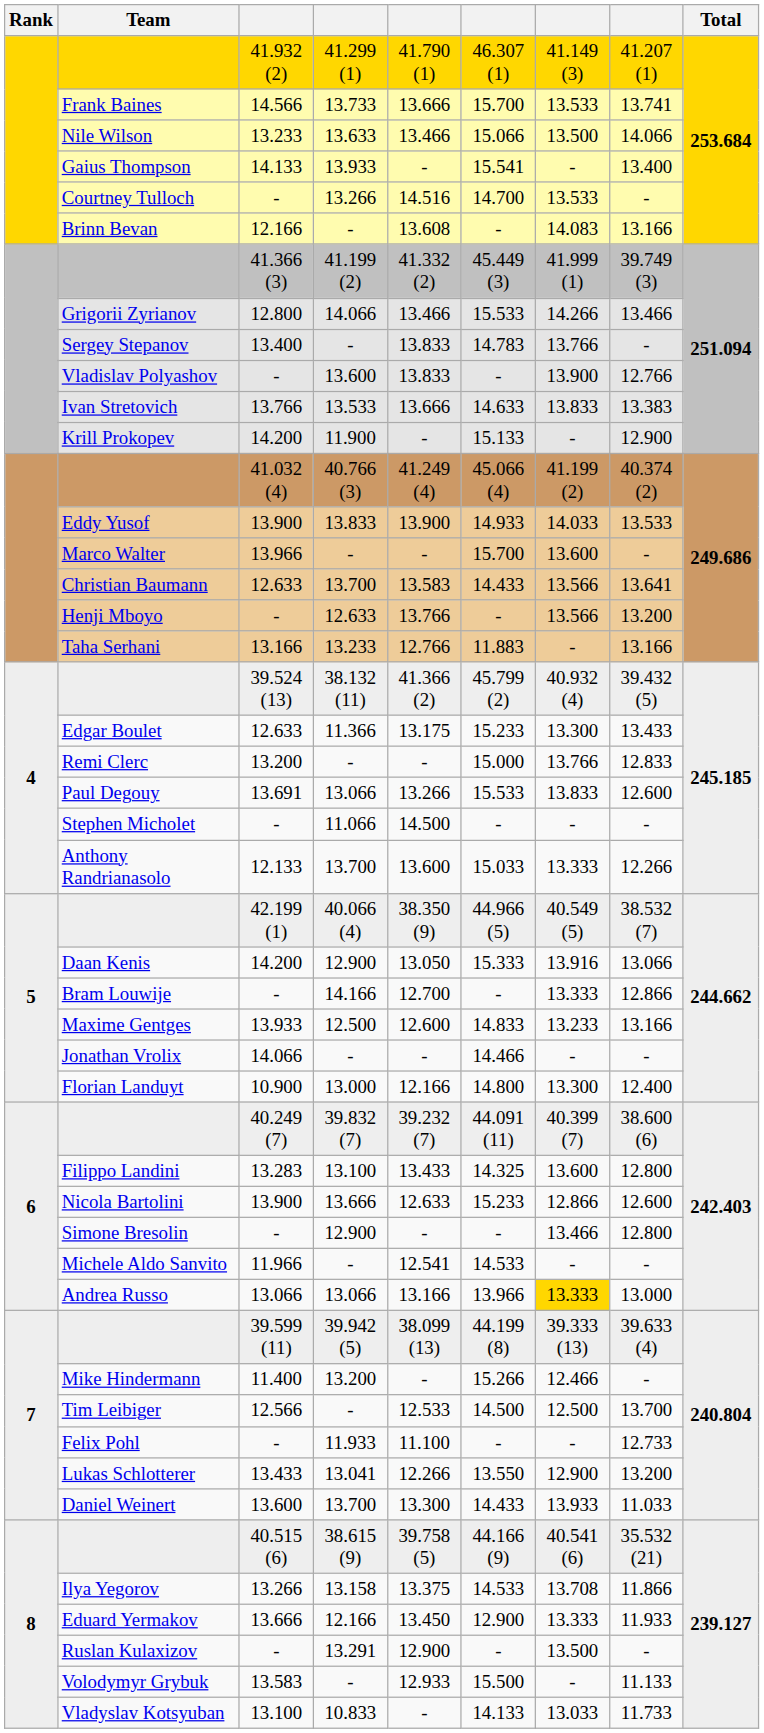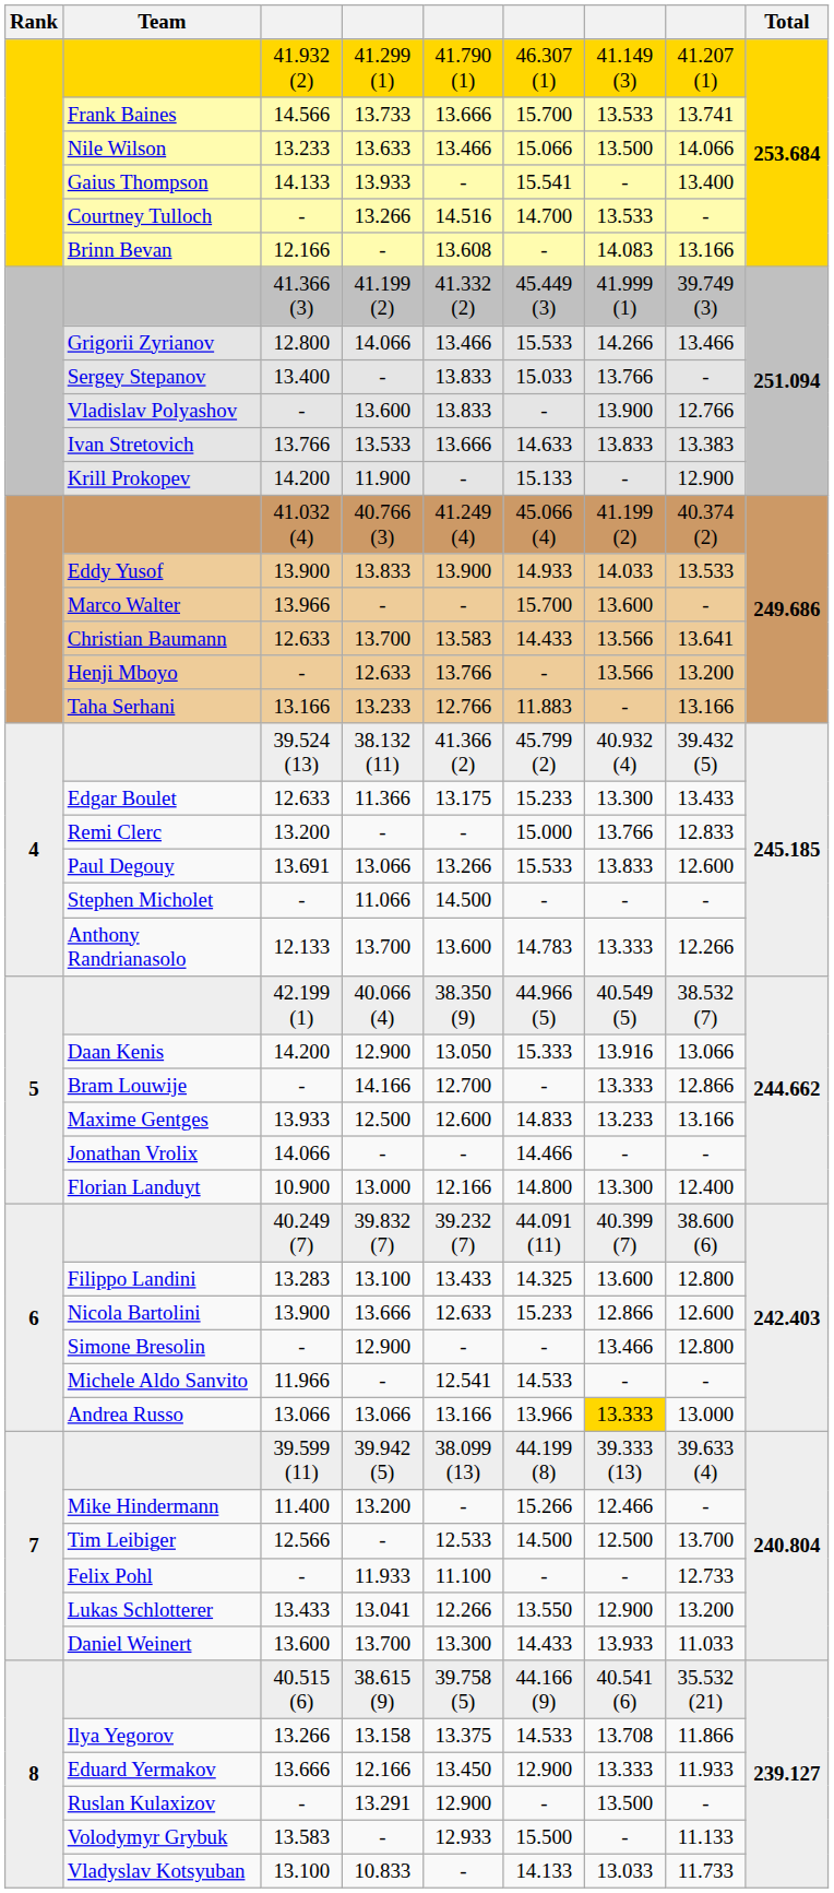 <table class="wikitable" style="text-align:center; font-size:95%">
 <tr>
 <th width="5%">Rank</th>
 <th width="25%">Team</th>
 <th width="10%"></th>
 <th width="10%"></th>
 <th width="10%"></th>
 <th width="10%"></th>
 <th width="10%"></th>
 <th width="10%"></th>
 <th width="10%">Total</th>
 </tr>
 <tr bgcolor=gold>
 <td rowspan=6></td>
 <td align="left"><strong></strong></td>
 <td>41.932 (2)</td>
 <td>41.299 (1)</td>
 <td>41.790 (1)</td>
 <td>46.307 (1)</td>
 <td>41.149 (3)</td>
 <td>41.207 (1)</td>
 <td rowspan=6><strong>253.684</strong></td>
 </tr>
 <tr bgcolor=fffcaf>
 <td align="left"><a href='#'>Frank Baines</a></td>
 <td>14.566</td>
 <td>13.733</td>
 <td>13.666</td>
 <td>15.700</td>
 <td>13.533</td>
 <td>13.741</td>
 </tr>
 <tr bgcolor=fffcaf>
 <td align="left"><a href='#'>Nile Wilson</a></td>
 <td>13.233</td>
 <td>13.633</td>
 <td>13.466</td>
 <td>15.066</td>
 <td>13.500</td>
 <td>14.066</td>
 </tr>
 <tr bgcolor=fffcaf>
 <td align="left"><a href='#'>Gaius Thompson</a></td>
 <td>14.133</td>
 <td>13.933</td>
 <td>-</td>
 <td>15.541</td>
 <td>-</td>
 <td>13.400</td>
 </tr>
 <tr bgcolor=fffcaf>
 <td align="left"><a href='#'>Courtney Tulloch</a></td>
 <td>-</td>
 <td>13.266</td>
 <td>14.516</td>
 <td>14.700</td>
 <td>13.533</td>
 <td>-</td>
 </tr>
 <tr bgcolor=fffcaf>
 <td align="left"><a href='#'>Brinn Bevan</a></td>
 <td>12.166</td>
 <td>-</td>
 <td>13.608</td>
 <td>-</td>
 <td>14.083</td>
 <td>13.166</td>
 </tr>
 <tr bgcolor=silver>
 <td rowspan=6></td>
 <td align="left"><strong></strong></td>
 <td>41.366 (3)</td>
 <td>41.199 (2)</td>
 <td>41.332 (2)</td>
 <td>45.449 (3)</td>
 <td>41.999 (1)</td>
 <td>39.749 (3)</td>
 <td rowspan=6><strong>251.094</strong></td>
 </tr>
 <tr bgcolor=e5e5e5>
 <td align="left"><a href='#'>Grigorii Zyrianov</a></td>
 <td>12.800</td>
 <td>14.066</td>
 <td>13.466</td>
 <td>15.533</td>
 <td>14.266</td>
 <td>13.466</td>
 </tr>
 <tr bgcolor=e5e5e5>
 <td align="left"><a href='#'>Sergey Stepanov</a></td>
 <td>13.400</td>
 <td>-</td>
 <td>13.833</td>
-<td>14.783</td>
+<td>15.033</td>
 <td>13.766</td>
 <td>-</td>
 </tr>
 <tr bgcolor=e5e5e5>
 <td align="left"><a href='#'>Vladislav Polyashov</a></td>
 <td>-</td>
 <td>13.600</td>
 <td>13.833</td>
 <td>-</td>
 <td>13.900</td>
 <td>12.766</td>
 </tr>
 <tr bgcolor=e5e5e5>
 <td align="left"><a href='#'>Ivan Stretovich</a></td>
 <td>13.766</td>
 <td>13.533</td>
 <td>13.666</td>
 <td>14.633</td>
 <td>13.833</td>
 <td>13.383</td>
 </tr>
 <tr bgcolor=e5e5e5>
 <td align="left"><a href='#'>Krill Prokopev</a></td>
 <td>14.200</td>
 <td>11.900</td>
 <td>-</td>
 <td>15.133</td>
 <td>-</td>
 <td>12.900</td>
 </tr>
 <tr bgcolor=cc9966>
 <td rowspan=6></td>
 <td align="left"><strong></strong></td>
 <td>41.032 (4)</td>
 <td>40.766 (3)</td>
 <td>41.249 (4)</td>
 <td>45.066 (4)</td>
 <td>41.199 (2)</td>
 <td>40.374 (2)</td>
 <td rowspan=6><strong>249.686</strong></td>
 </tr>
 <tr bgcolor=eecc99>
 <td align="left"><a href='#'>Eddy Yusof</a></td>
 <td>13.900</td>
 <td>13.833</td>
 <td>13.900</td>
 <td>14.933</td>
 <td>14.033</td>
 <td>13.533</td>
 </tr>
 <tr bgcolor=eecc99>
 <td align="left"><a href='#'>Marco Walter</a></td>
 <td>13.966</td>
 <td>-</td>
 <td>-</td>
 <td>15.700</td>
 <td>13.600</td>
 <td>-</td>
 </tr>
 <tr bgcolor=eecc99>
 <td align="left"><a href='#'>Christian Baumann</a></td>
 <td>12.633</td>
 <td>13.700</td>
 <td>13.583</td>
 <td>14.433</td>
 <td>13.566</td>
 <td>13.641</td>
 </tr>
 <tr bgcolor=eecc99>
 <td align="left"><a href='#'>Henji Mboyo</a></td>
 <td>-</td>
 <td>12.633</td>
 <td>13.766</td>
 <td>-</td>
 <td>13.566</td>
 <td>13.200</td>
 </tr>
 <tr bgcolor=eecc99>
 <td align="left"><a href='#'>Taha Serhani</a></td>
 <td>13.166</td>
 <td>13.233</td>
 <td>12.766</td>
 <td>11.883</td>
 <td>-</td>
 <td>13.166</td>
 </tr>
 <tr bgcolor=eeeeee>
 <td rowspan=6><strong>4</strong></td>
 <td align="left"><strong></strong></td>
 <td>39.524 (13)</td>
 <td>38.132 (11)</td>
 <td>41.366 (2)</td>
 <td>45.799 (2)</td>
 <td>40.932 (4)</td>
 <td>39.432 (5)</td>
 <td rowspan=6><strong>245.185</strong></td>
 </tr>
 <tr>
 <td align="left"><a href='#'>Edgar Boulet</a></td>
 <td>12.633</td>
 <td>11.366</td>
 <td>13.175</td>
 <td>15.233</td>
 <td>13.300</td>
 <td>13.433</td>
 </tr>
 <tr>
 <td align="left"><a href='#'>Remi Clerc</a></td>
 <td>13.200</td>
 <td>-</td>
 <td>-</td>
 <td>15.000</td>
 <td>13.766</td>
 <td>12.833</td>
 </tr>
 <tr>
 <td align="left"><a href='#'>Paul Degouy</a></td>
 <td>13.691</td>
 <td>13.066</td>
 <td>13.266</td>
 <td>15.533</td>
 <td>13.833</td>
 <td>12.600</td>
 </tr>
 <tr>
 <td align="left"><a href='#'>Stephen Micholet</a></td>
 <td>-</td>
 <td>11.066</td>
 <td>14.500</td>
 <td>-</td>
 <td>-</td>
 <td>-</td>
 </tr>
 <tr>
 <td align="left"><a href='#'>Anthony Randrianasolo</a></td>
 <td>12.133</td>
 <td>13.700</td>
 <td>13.600</td>
-<td>15.033</td>
+<td>14.783</td>
 <td>13.333</td>
 <td>12.266</td>
 </tr>
 <tr bgcolor=eeeeee>
 <td rowspan=6><strong>5</strong></td>
 <td align="left"><strong></strong></td>
 <td>42.199 (1)</td>
 <td>40.066 (4)</td>
 <td>38.350 (9)</td>
 <td>44.966 (5)</td>
 <td>40.549 (5)</td>
 <td>38.532 (7)</td>
 <td rowspan=6><strong>244.662</strong></td>
 </tr>
 <tr>
 <td align="left"><a href='#'>Daan Kenis</a></td>
 <td>14.200</td>
 <td>12.900</td>
 <td>13.050</td>
 <td>15.333</td>
 <td>13.916</td>
 <td>13.066</td>
 </tr>
 <tr>
 <td align="left"><a href='#'>Bram Louwije</a></td>
 <td>-</td>
 <td>14.166</td>
 <td>12.700</td>
 <td>-</td>
 <td>13.333</td>
 <td>12.866</td>
 </tr>
 <tr>
 <td align="left"><a href='#'>Maxime Gentges</a></td>
 <td>13.933</td>
 <td>12.500</td>
 <td>12.600</td>
 <td>14.833</td>
 <td>13.233</td>
 <td>13.166</td>
 </tr>
 <tr>
 <td align="left"><a href='#'>Jonathan Vrolix</a></td>
 <td>14.066</td>
 <td>-</td>
 <td>-</td>
 <td>14.466</td>
 <td>-</td>
 <td>-</td>
 </tr>
 <tr>
 <td align="left"><a href='#'>Florian Landuyt</a></td>
 <td>10.900</td>
 <td>13.000</td>
 <td>12.166</td>
 <td>14.800</td>
 <td>13.300</td>
 <td>12.400</td>
 </tr>
 <tr bgcolor=eeeeee>
 <td rowspan=6><strong>6</strong></td>
 <td align="left"><strong></strong></td>
 <td>40.249 (7)</td>
 <td>39.832 (7)</td>
 <td>39.232 (7)</td>
 <td>44.091 (11)</td>
 <td>40.399 (7)</td>
 <td>38.600 (6)</td>
 <td rowspan=6><strong>242.403</strong></td>
 </tr>
 <tr>
 <td align="left"><a href='#'>Filippo Landini</a></td>
 <td>13.283</td>
 <td>13.100</td>
 <td>13.433</td>
 <td>14.325</td>
 <td>13.600</td>
 <td>12.800</td>
 </tr>
 <tr>
 <td align="left"><a href='#'>Nicola Bartolini</a></td>
 <td>13.900</td>
 <td>13.666</td>
 <td>12.633</td>
 <td>15.233</td>
 <td>12.866</td>
 <td>12.600</td>
 </tr>
 <tr>
 <td align="left"><a href='#'>Simone Bresolin</a></td>
 <td>-</td>
 <td>12.900</td>
 <td>-</td>
 <td>-</td>
 <td>13.466</td>
 <td>12.800</td>
 </tr>
 <tr>
 <td align="left"><a href='#'>Michele Aldo Sanvito</a></td>
 <td>11.966</td>
 <td>-</td>
 <td>12.541</td>
 <td>14.533</td>
 <td>-</td>
 <td>-</td>
 </tr>
 <tr>
 <td align="left"><a href='#'>Andrea Russo</a></td>
 <td>13.066</td>
 <td>13.066</td>
 <td>13.166</td>
 <td>13.966</td>
 <td style="background: gold;">13.333</td>
 <td>13.000</td>
 </tr>
 <tr bgcolor=eeeeee>
 <td rowspan=6><strong>7</strong></td>
 <td align="left"><strong></strong></td>
 <td>39.599 (11)</td>
 <td>39.942 (5)</td>
 <td>38.099 (13)</td>
 <td>44.199 (8)</td>
 <td>39.333 (13)</td>
 <td>39.633 (4)</td>
 <td rowspan=6><strong>240.804</strong></td>
 </tr>
 <tr>
 <td align="left"><a href='#'>Mike Hindermann</a></td>
 <td>11.400</td>
 <td>13.200</td>
 <td>-</td>
 <td>15.266</td>
 <td>12.466</td>
 <td>-</td>
 </tr>
 <tr>
 <td align="left"><a href='#'>Tim Leibiger</a></td>
 <td>12.566</td>
 <td>-</td>
 <td>12.533</td>
 <td>14.500</td>
 <td>12.500</td>
 <td>13.700</td>
 </tr>
 <tr>
 <td align="left"><a href='#'>Felix Pohl</a></td>
 <td>-</td>
 <td>11.933</td>
 <td>11.100</td>
 <td>-</td>
 <td>-</td>
 <td>12.733</td>
 </tr>
 <tr>
 <td align="left"><a href='#'>Lukas Schlotterer</a></td>
 <td>13.433</td>
 <td>13.041</td>
 <td>12.266</td>
 <td>13.550</td>
 <td>12.900</td>
 <td>13.200</td>
 </tr>
 <tr>
 <td align="left"><a href='#'>Daniel Weinert</a></td>
 <td>13.600</td>
 <td>13.700</td>
 <td>13.300</td>
 <td>14.433</td>
 <td>13.933</td>
 <td>11.033</td>
 </tr>
 <tr bgcolor=eeeeee>
 <td rowspan=6><strong>8</strong></td>
 <td align="left"><strong></strong></td>
 <td>40.515 (6)</td>
 <td>38.615 (9)</td>
 <td>39.758 (5)</td>
 <td>44.166 (9)</td>
 <td>40.541 (6)</td>
 <td>35.532 (21)</td>
 <td rowspan=6><strong>239.127</strong></td>
 </tr>
 <tr>
 <td align="left"><a href='#'>Ilya Yegorov</a></td>
 <td>13.266</td>
 <td>13.158</td>
 <td>13.375</td>
 <td>14.533</td>
 <td>13.708</td>
 <td>11.866</td>
 </tr>
 <tr>
 <td align="left"><a href='#'>Eduard Yermakov</a></td>
 <td>13.666</td>
 <td>12.166</td>
 <td>13.450</td>
 <td>12.900</td>
 <td>13.333</td>
 <td>11.933</td>
 </tr>
 <tr>
 <td align="left"><a href='#'>Ruslan Kulaxizov</a></td>
 <td>-</td>
 <td>13.291</td>
 <td>12.900</td>
 <td>-</td>
 <td>13.500</td>
 <td>-</td>
 </tr>
 <tr>
 <td align="left"><a href='#'>Volodymyr Grybuk</a></td>
 <td>13.583</td>
 <td>-</td>
 <td>12.933</td>
 <td>15.500</td>
 <td>-</td>
 <td>11.133</td>
 </tr>
 <tr>
 <td align="left"><a href='#'>Vladyslav Kotsyuban</a></td>
 <td>13.100</td>
 <td>10.833</td>
 <td>-</td>
 <td>14.133</td>
 <td>13.033</td>
 <td>11.733</td>
 </tr>
 </table>
